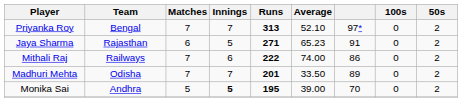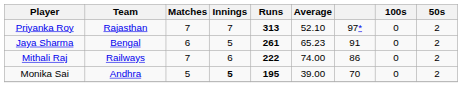 <table class="wikitable" style="text-align:center;">
 <tr>
 <th width=125>Player</th>
 <th width=125>Team</th>
 <th width=60>Matches</th>
 <th width=60>Innings</th>
 <th width=60>Runs</th>
 <th width=60>Average</th>
 <th width=60></th>
 <th width=60>100s</th>
 <th width=60>50s</th>
 </tr>
 <tr>
 <td><a href='#'>Priyanka Roy</a></td>
-<td><a href='#'>Bengal</a></td>
+<td><a href='#'>Rajasthan</a></td>
 <td>7</td>
 <td>7</td>
 <td><strong>313</strong></td>
 <td>52.10</td>
 <td>97<a href='#'>*</a></td>
 <td>0</td>
 <td>2</td>
 </tr>
 <tr>
 <td><a href='#'>Jaya Sharma</a></td>
-<td><a href='#'>Rajasthan</a></td>
+<td><a href='#'>Bengal</a></td>
 <td>6</td>
 <td>5</td>
-<td><strong>271</strong></td>
+<td><strong>261</strong></td>
 <td>65.23</td>
 <td>91</td>
 <td>0</td>
 <td>2</td>
 </tr>
 <tr>
 <td><a href='#'>Mithali Raj</a></td>
 <td><a href='#'>Railways</a></td>
 <td>7</td>
 <td>6</td>
 <td><strong>222</strong></td>
 <td>74.00</td>
 <td>86</td>
 <td>0</td>
 <td>2</td>
 </tr>
 <tr>
-<td><a href='#'>Madhuri Mehta</a></td>
-<td><a href='#'>Odisha</a></td>
-<td>7</td>
-<td>7</td>
-<td><strong>201</strong></td>
-<td>33.50</td>
-<td>89</td>
-<td>0</td>
-<td>2</td>
-</tr>
-<tr>
 <td>Monika Sai</td>
 <td><a href='#'>Andhra</a></td>
 <td>5</td>
 <td><strong>5</strong></td>
 <td><strong>195</strong></td>
 <td>39.00</td>
 <td>70</td>
 <td>0</td>
 <td>2</td>
 </tr>
 <tr>
 </tr>
 </table>
